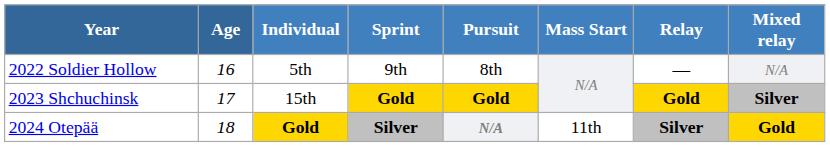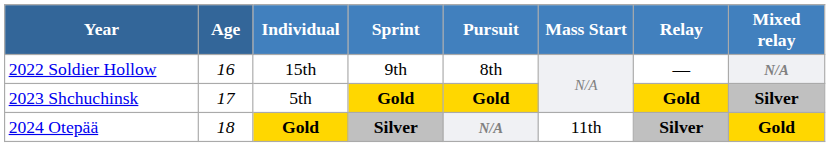 <table class="wikitable" style="font-size:95%; text-align:center; border:grey solid 1px; border-collapse:collapse; background:#ffffff;">
 <tr>
 <th style="background-color:#369; color:white;    width:160px;">Year</th>
 <th style="background-color:#369; color:white;    width:40px;">Age</th>
 <th style="background-color:#4180be; color:white; width:75px;">Individual</th>
 <th style="background-color:#4180be; color:white; width:75px;">Sprint</th>
 <th style="background-color:#4180be; color:white; width:75px;">Pursuit</th>
 <th style="background-color:#4180be; color:white; width:75px;">Mass Start</th>
 <th style="background-color:#4180be; color:white; width:75px;">Relay</th>
 <th style="background-color:#4180be; color:white; width:75px;">Mixed relay</th>
 </tr>
 <tr>
 <td align=left> <a href='#'>2022 Soldier Hollow</a></td>
 <td><em>16</em></td>
-<td>5th</td>
+<td>15th</td>
 <td>9th</td>
 <td>8th</td>
 <td rowspan="2" style="background: #f0f1f4; color:gray; text-align:center;" class="table-na"><small><em>N/A</em></small></td>
 <td>—</td>
-<td style="background: #f0f1f4; color:gray; text-align:center;" class="table-na"><small><em>N/A</em></small></td>
+<td style="background: #f0f1f4; color:gray; text-align:center;" class="table-na"><strong><small><em>N/A</em></small></strong></td>
 </tr>
 <tr>
 <td align=left> <a href='#'>2023 Shchuchinsk</a></td>
 <td><em>17</em></td>
-<td>15th</td>
+<td>5th</td>
 <td style="background:gold"><strong>Gold</strong></td>
 <td style="background:gold"><strong>Gold</strong></td>
 <td style="background:gold"><strong>Gold</strong></td>
 <td style="background:silver"><strong>Silver</strong></td>
 </tr>
 <tr>
 <td align=left> <a href='#'>2024 Otepää</a></td>
 <td><em>18</em></td>
 <td style="background:gold"><strong>Gold</strong></td>
 <td style="background:silver"><strong>Silver</strong></td>
 <td style="background: #f0f1f4; color:gray; text-align:center;" class="table-na"><strong><small><em>N/A</em></small></strong></td>
 <td>11th</td>
 <td style="background:silver"><strong>Silver</strong></td>
 <td style="background:gold"><strong>Gold</strong></td>
 </tr>
 </table>
